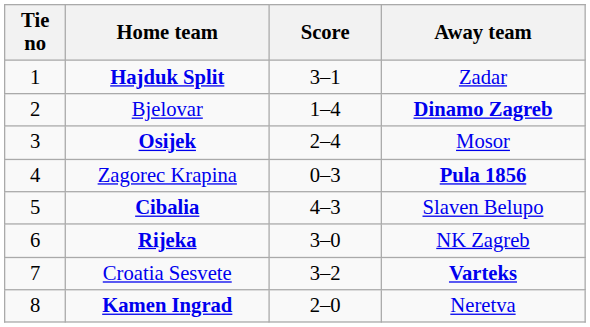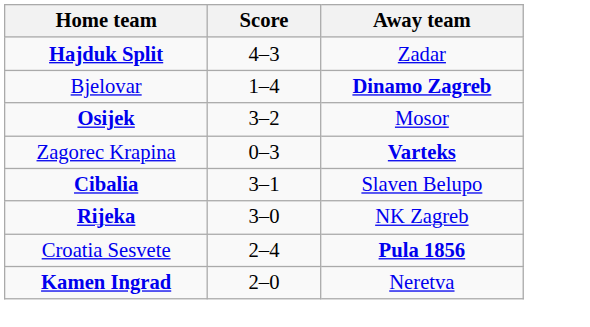 <table class="wikitable" style="text-align: center">
 <tr>
-<th width=40>Tie no</th>
 <th width=150>Home team</th>
 <th width=80>Score</th>
 <th width=150>Away team</th>
 </tr>
 <tr>
-<td>1</td>
 <td><strong><a href='#'>Hajduk Split</a></strong></td>
-<td>3–1</td>
+<td>4–3</td>
 <td><a href='#'>Zadar</a></td>
 </tr>
 <tr>
-<td>2</td>
 <td><a href='#'>Bjelovar</a></td>
 <td>1–4</td>
 <td><strong><a href='#'>Dinamo Zagreb</a></strong></td>
 </tr>
 <tr>
-<td>3</td>
 <td><strong><a href='#'>Osijek</a></strong></td>
-<td>2–4</td>
+<td>3–2</td>
 <td><a href='#'>Mosor</a></td>
 </tr>
 <tr>
-<td>4</td>
 <td><a href='#'>Zagorec Krapina</a></td>
 <td>0–3</td>
-<td><strong><a href='#'>Pula 1856</a></strong></td>
+<td><strong><a href='#'>Varteks</a></strong></td>
 </tr>
 <tr>
-<td>5</td>
 <td><strong><a href='#'>Cibalia</a></strong></td>
-<td>4–3</td>
+<td>3–1</td>
 <td><a href='#'>Slaven Belupo</a></td>
 </tr>
 <tr>
-<td>6</td>
 <td><strong><a href='#'>Rijeka</a></strong></td>
 <td>3–0</td>
 <td><a href='#'>NK Zagreb</a></td>
 </tr>
 <tr>
-<td>7</td>
 <td><a href='#'>Croatia Sesvete</a></td>
-<td>3–2</td>
-<td><strong><a href='#'>Varteks</a></strong></td>
+<td>2–4</td>
+<td><strong><a href='#'>Pula 1856</a></strong></td>
 </tr>
 <tr>
-<td>8</td>
 <td><strong><a href='#'>Kamen Ingrad</a></strong></td>
 <td>2–0</td>
 <td><a href='#'>Neretva</a></td>
 </tr>
 </table>
